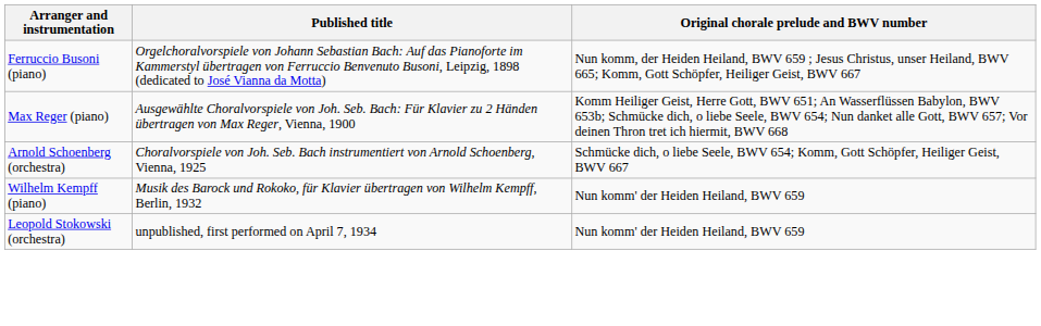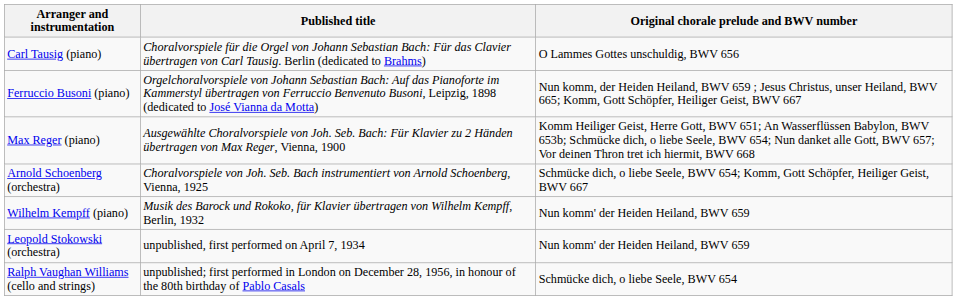 <table class="wikitable">
 <tr>
 <th>Arranger and instrumentation</th>
 <th>Published title</th>
 <th>Original chorale prelude and BWV number</th>
+</tr>
+<tr>
+<td><a href='#'>Carl Tausig</a> (piano)</td>
+<td><em>Choralvorspiele für die Orgel von Johann Sebastian Bach: Für das Clavier übertragen von Carl Tausig</em>. Berlin (dedicated to <a href='#'>Brahms</a>)</td>
+<td>O Lammes Gottes unschuldig, BWV 656</td>
 </tr>
 <tr>
 <td><a href='#'>Ferruccio Busoni</a> (piano)</td>
 <td><em>Orgelchoralvorspiele von Johann Sebastian Bach: Auf das Pianoforte im Kammerstyl übertragen von Ferruccio Benvenuto Busoni</em>, Leipzig, 1898 (dedicated to <a href='#'>José Vianna da Motta</a>)</td>
 <td>Nun komm, der Heiden Heiland, BWV 659 ; Jesus Christus, unser Heiland, BWV 665; Komm, Gott Schöpfer, Heiliger Geist, BWV 667</td>
 </tr>
 <tr>
 <td><a href='#'>Max Reger</a> (piano)</td>
 <td><em>Ausgewählte Choralvorspiele von Joh. Seb. Bach: Für Klavier zu 2 Händen übertragen von Max Reger</em>, Vienna, 1900</td>
 <td>Komm Heiliger Geist, Herre Gott, BWV 651; An Wasserflüssen Babylon, BWV 653b; Schmücke dich, o liebe Seele, BWV 654; Nun danket alle Gott, BWV 657; Vor deinen Thron tret ich hiermit, BWV 668</td>
 </tr>
 <tr>
 <td><a href='#'>Arnold Schoenberg</a> (orchestra)</td>
 <td><em>Choralvorspiele von Joh. Seb. Bach instrumentiert von Arnold Schoenberg</em>, Vienna, 1925</td>
 <td>Schmücke dich, o liebe Seele, BWV 654; Komm, Gott Schöpfer, Heiliger Geist, BWV 667</td>
 </tr>
 <tr>
 <td><a href='#'>Wilhelm Kempff</a> (piano)</td>
 <td><em>Musik des Barock und Rokoko, für Klavier übertragen von Wilhelm Kempff</em>, Berlin, 1932</td>
 <td>Nun komm' der Heiden Heiland, BWV 659</td>
 </tr>
 <tr>
 <td><a href='#'>Leopold Stokowski</a> (orchestra)</td>
 <td>unpublished, first performed on April 7, 1934</td>
 <td>Nun komm' der Heiden Heiland, BWV 659</td>
 </tr>
+<tr>
+<td><a href='#'>Ralph Vaughan Williams</a> (cello and strings)</td>
+<td>unpublished; first performed in London on December 28, 1956, in honour of the 80th birthday of <a href='#'>Pablo Casals</a></td>
+<td>Schmücke dich, o liebe Seele, BWV 654</td>
+</tr>
 </table>
